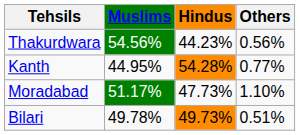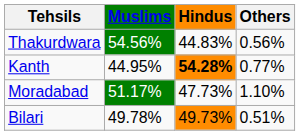 <table class="wikitable">
 <tr>
 <th>Tehsils</th>
 <th style="background:green"><a href='#'><span>Muslims</span></a></th>
 <th style="background:darkorange">Hindus</th>
 <th>Others</th>
 </tr>
 <tr>
 <td><a href='#'>Thakurdwara</a></td>
 <td style="background:green;color:white">54.56%</td>
-<td>44.23%</td>
+<td>44.83%</td>
 <td>0.56%</td>
 </tr>
 <tr>
 <td><a href='#'>Kanth</a></td>
 <td>44.95%</td>
-<td style="background:darkorange">54.28%</td>
+<td style="background:darkorange"><strong>54.28%</strong></td>
 <td>0.77%</td>
 </tr>
 <tr>
 <td><a href='#'>Moradabad</a></td>
 <td style="background:green;color:white">51.17%</td>
 <td>47.73%</td>
 <td>1.10%</td>
 </tr>
 <tr>
 <td><a href='#'>Bilari</a></td>
 <td>49.78%</td>
 <td style="background:darkorange">49.73%</td>
 <td>0.51%</td>
 </tr>
 </table>
